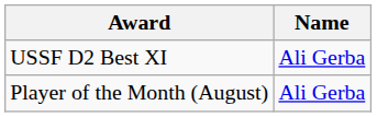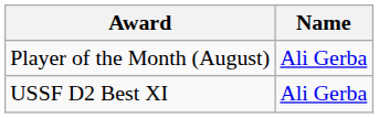 <table class="wikitable" style="font-size:97%; text-align:left;">
 <tr>
 <th>Award</th>
 <th>Name</th>
 </tr>
 <tr>
+<td>Player of the Month (August)</td>
+<td style="text-align:left;"> <a href='#'>Ali Gerba</a></td>
+</tr>
+<tr>
 <td>USSF D2 Best XI</td>
 <td style="text-align:left;"> <a href='#'>Ali Gerba</a></td>
 </tr>
-<tr>
-<td>Player of the Month (August)</td>
-<td style="text-align:left;"> <a href='#'>Ali Gerba</a></td>
-</tr>
 </table>
